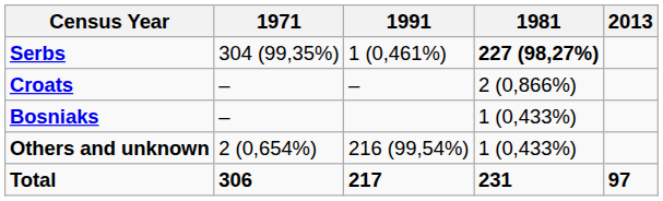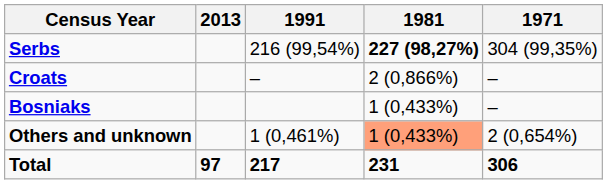 <table class="wikitable" style="font-size:95%;">
 <tr>
 <th>Census Year</th>
-<th>1971</th>
+<th>2013</th>
 <th>1991</th>
 <th>1981</th>
-<th>2013</th>
+<th>1971</th>
 </tr>
 <tr>
 <td><strong><a href='#'>Serbs</a></strong></td>
+<td></td>
+<td>216 (99,54%)</td>
+<td><strong>227 (98,27%)</strong></td>
 <td>304 (99,35%)</td>
-<td>1 (0,461%)</td>
-<td><strong>227 (98,27%)</strong></td>
-<td></td>
 </tr>
 <tr>
 <td><strong><a href='#'>Croats</a></strong></td>
-<td>–</td>
+<td></td>
 <td>–</td>
 <td>2 (0,866%)</td>
-<td></td>
+<td>–</td>
 </tr>
 <tr>
 <td><strong><a href='#'>Bosniaks</a></strong></td>
-<td>–</td>
+<td></td>
 <td></td>
 <td>1 (0,433%)</td>
-<td></td>
+<td>–</td>
 </tr>
 <tr>
 <td><strong>Others  and unknown</strong></td>
+<td></td>
+<td>1 (0,461%)</td>
+<td style="background: lightsalmon;">1 (0,433%)</td>
 <td>2 (0,654%)</td>
-<td>216 (99,54%)</td>
-<td>1 (0,433%)</td>
-<td></td>
 </tr>
 <tr>
 <td><strong>Total</strong></td>
-<td><strong> 306</strong></td>
+<td><strong> 97</strong></td>
 <td><strong> 217</strong></td>
 <td><strong> 231</strong></td>
-<td><strong> 97</strong></td>
+<td><strong> 306</strong></td>
 </tr>
 </table>
